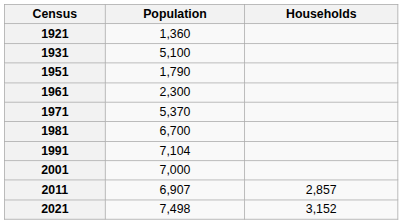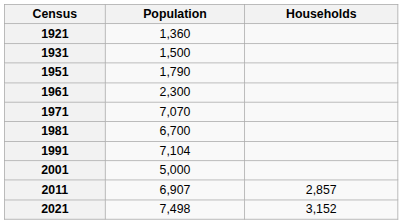 <table class="wikitable" style="width:32em; text-align:center;">
 <tr>
 <th scope=col>Census</th>
 <th scope=col>Population</th>
 <th scope=col>Households</th>
 </tr>
 <tr>
 <th scope=row>1921</th>
 <td>1,360</td>
 <td></td>
 </tr>
 <tr>
 <th scope=row>1931</th>
-<td>5,100</td>
+<td>1,500</td>
 <td></td>
 </tr>
 <tr>
 <th scope=row>1951</th>
 <td>1,790</td>
 <td></td>
 </tr>
 <tr>
 <th scope=row>1961</th>
 <td>2,300</td>
 <td></td>
 </tr>
 <tr>
 <th scope=row>1971</th>
-<td>5,370</td>
+<td>7,070</td>
 <td></td>
 </tr>
 <tr>
 <th scope=row>1981</th>
 <td>6,700</td>
 <td></td>
 </tr>
 <tr>
 <th scope=row>1991</th>
 <td>7,104</td>
 <td></td>
 </tr>
 <tr>
 <th scope=row>2001</th>
-<td>7,000</td>
+<td>5,000</td>
 <td></td>
 </tr>
 <tr>
 <th scope=row>2011</th>
 <td>6,907</td>
 <td>2,857</td>
 </tr>
 <tr>
 <th scope=row>2021</th>
 <td>7,498</td>
 <td>3,152</td>
 </tr>
 </table>
